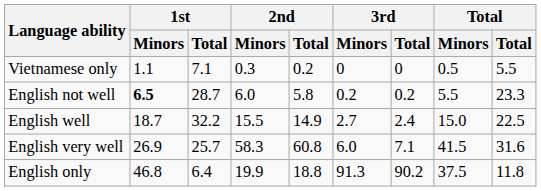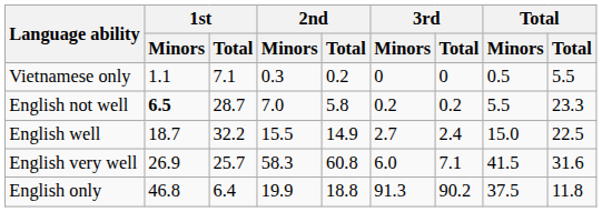 <table class="wikitable">
 <tr>
 <th rowspan="2">Language ability</th>
 <th colspan="2">1st</th>
 <th colspan="2">2nd</th>
 <th colspan="2">3rd</th>
 <th colspan="2">Total</th>
 </tr>
 <tr>
 <th>Minors</th>
 <th>Total</th>
 <th>Minors</th>
 <th>Total</th>
 <th>Minors</th>
 <th>Total</th>
 <th>Minors</th>
 <th>Total</th>
 </tr>
 <tr>
 <td>Vietnamese only</td>
 <td>1.1</td>
 <td>7.1</td>
 <td>0.3</td>
 <td>0.2</td>
 <td>0</td>
 <td>0</td>
 <td>0.5</td>
 <td>5.5</td>
 </tr>
 <tr>
 <td>English not well</td>
 <td><strong>6.5</strong></td>
 <td>28.7</td>
-<td>6.0</td>
+<td>7.0</td>
 <td>5.8</td>
 <td>0.2</td>
 <td>0.2</td>
 <td>5.5</td>
 <td>23.3</td>
 </tr>
 <tr>
 <td>English well</td>
 <td>18.7</td>
 <td>32.2</td>
 <td>15.5</td>
 <td>14.9</td>
 <td>2.7</td>
 <td>2.4</td>
 <td>15.0</td>
 <td>22.5</td>
 </tr>
 <tr>
 <td>English very well</td>
 <td>26.9</td>
 <td>25.7</td>
 <td>58.3</td>
 <td>60.8</td>
 <td>6.0</td>
 <td>7.1</td>
 <td>41.5</td>
 <td>31.6</td>
 </tr>
 <tr>
 <td>English only</td>
 <td>46.8</td>
 <td>6.4</td>
 <td>19.9</td>
 <td>18.8</td>
 <td>91.3</td>
 <td>90.2</td>
 <td>37.5</td>
 <td>11.8</td>
 </tr>
 </table>
